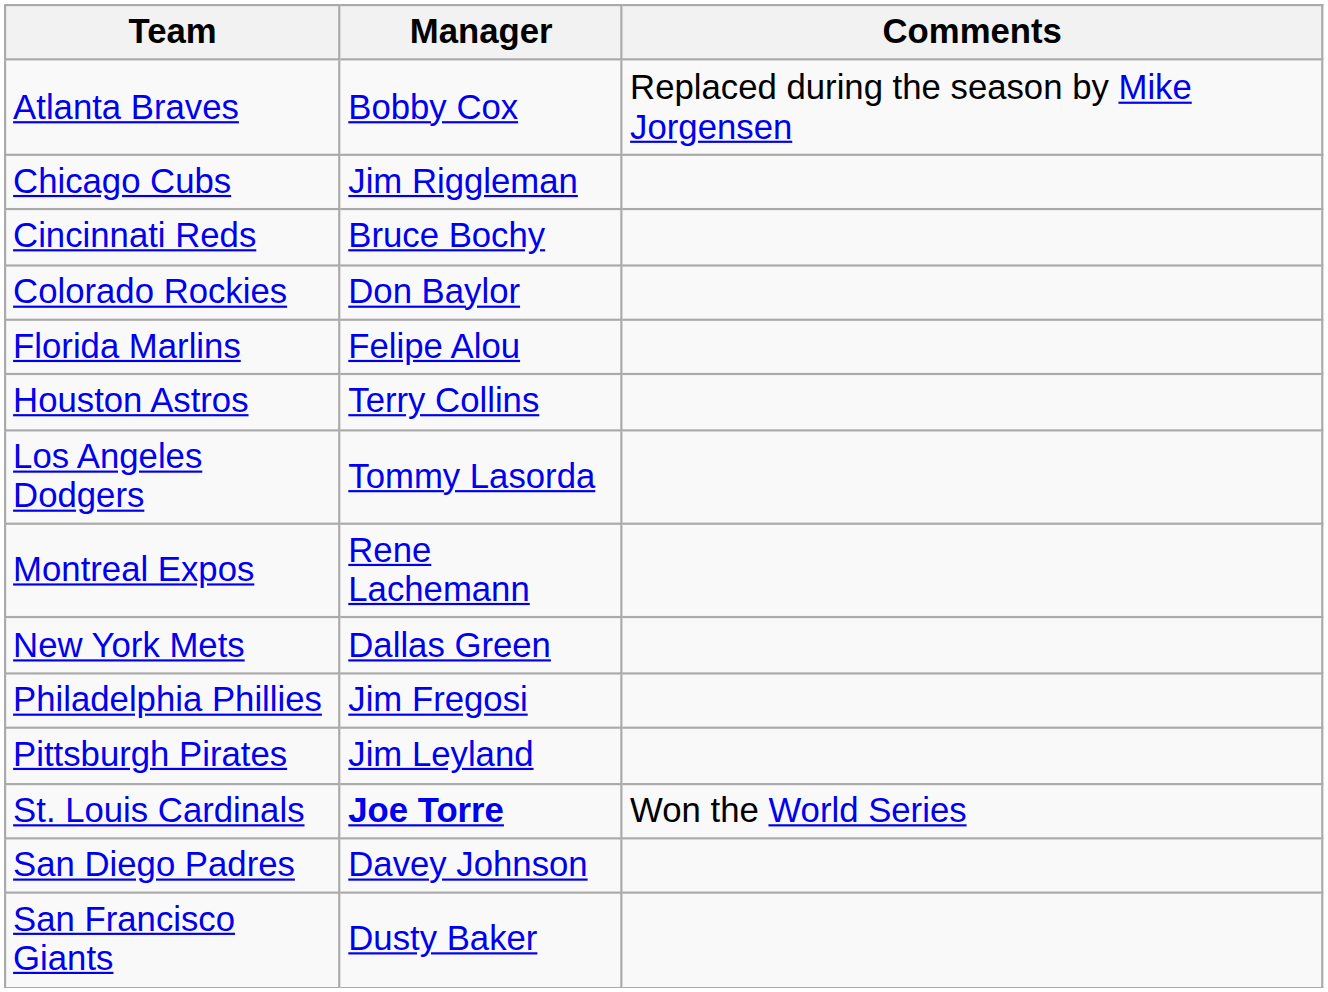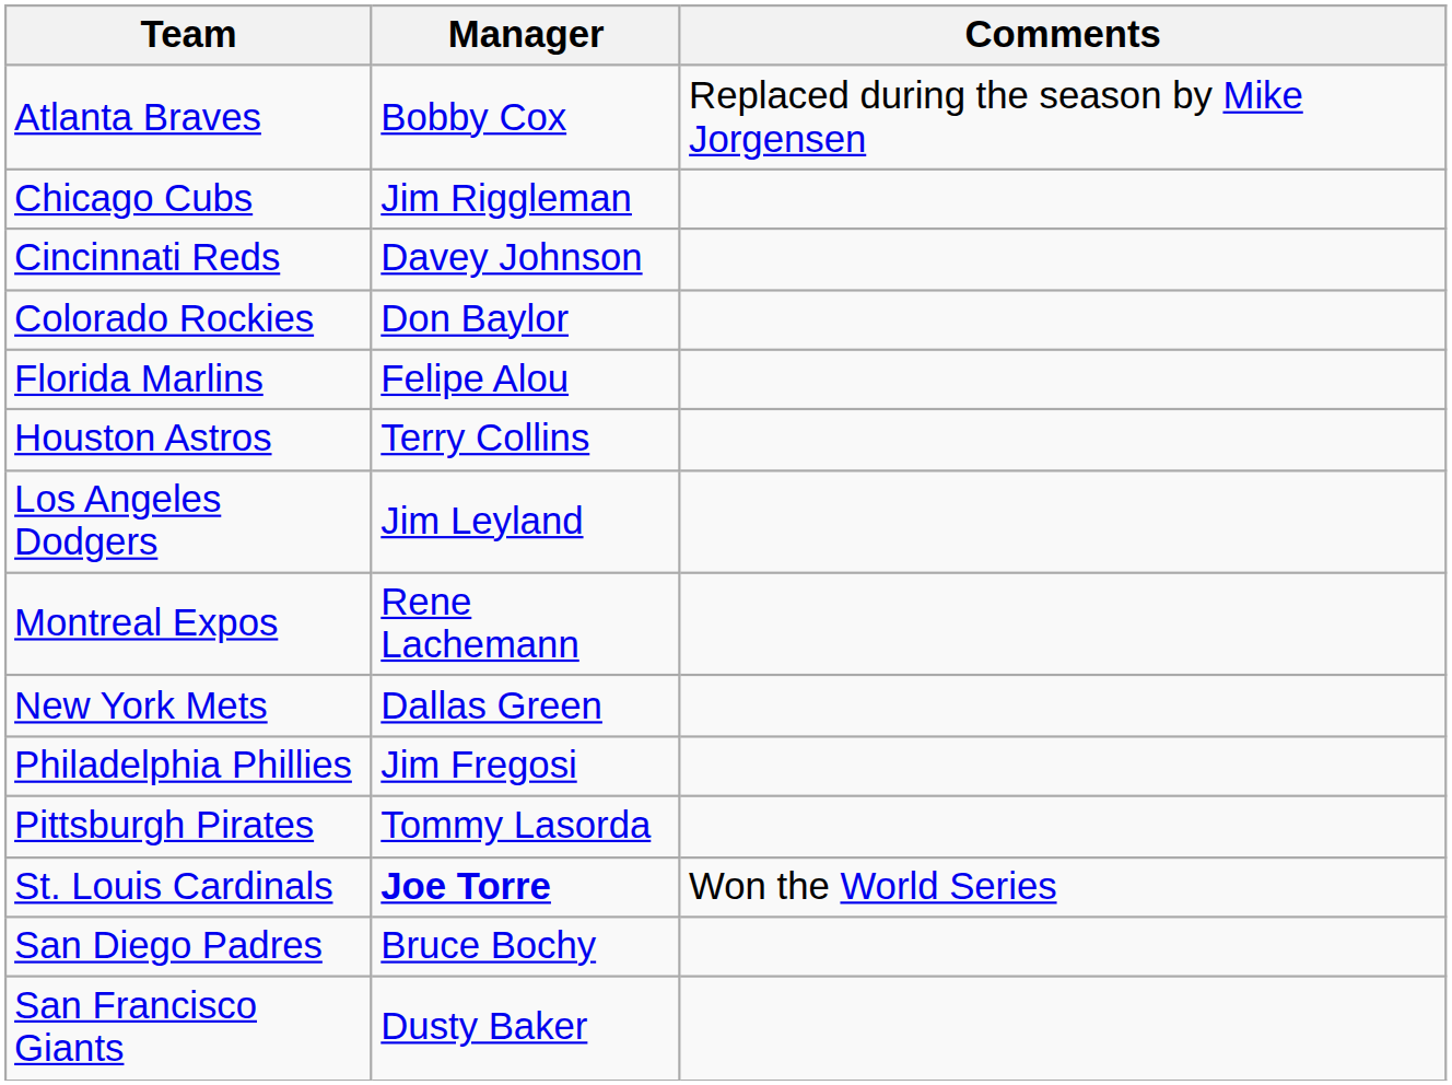 <table class="wikitable">
 <tr>
 <th bgcolor="#DDDDFF">Team</th>
 <th bgcolor="#DDDDFF">Manager</th>
 <th bgcolor="#DDDDFF">Comments</th>
 </tr>
 <tr>
 <td><a href='#'>Atlanta Braves</a></td>
 <td><a href='#'>Bobby Cox</a></td>
 <td>Replaced during the season by <a href='#'>Mike Jorgensen</a></td>
 </tr>
 <tr>
 <td><a href='#'>Chicago Cubs</a></td>
 <td><a href='#'>Jim Riggleman</a></td>
 <td></td>
 </tr>
 <tr>
 <td><a href='#'>Cincinnati Reds</a></td>
-<td><a href='#'>Bruce Bochy</a></td>
+<td><a href='#'>Davey Johnson</a></td>
 <td></td>
 </tr>
 <tr>
 <td><a href='#'>Colorado Rockies</a></td>
 <td><a href='#'>Don Baylor</a></td>
 <td></td>
 </tr>
 <tr>
 <td><a href='#'>Florida Marlins</a></td>
 <td><a href='#'>Felipe Alou</a></td>
 <td></td>
 </tr>
 <tr>
 <td><a href='#'>Houston Astros</a></td>
 <td><a href='#'>Terry Collins</a></td>
 <td></td>
 </tr>
 <tr>
 <td><a href='#'>Los Angeles Dodgers</a></td>
-<td><a href='#'>Tommy Lasorda</a></td>
+<td><a href='#'>Jim Leyland</a></td>
 <td></td>
 </tr>
 <tr>
 <td><a href='#'>Montreal Expos</a></td>
 <td><a href='#'>Rene Lachemann</a></td>
 <td></td>
 </tr>
 <tr>
 <td><a href='#'>New York Mets</a></td>
 <td><a href='#'>Dallas Green</a></td>
 <td></td>
 </tr>
 <tr>
 <td><a href='#'>Philadelphia Phillies</a></td>
 <td><a href='#'>Jim Fregosi</a></td>
 <td></td>
 </tr>
 <tr>
 <td><a href='#'>Pittsburgh Pirates</a></td>
-<td><a href='#'>Jim Leyland</a></td>
+<td><a href='#'>Tommy Lasorda</a></td>
 <td></td>
 </tr>
 <tr>
 <td><a href='#'>St. Louis Cardinals</a></td>
 <td><strong><a href='#'>Joe Torre</a></strong></td>
 <td>Won the <a href='#'>World Series</a></td>
 </tr>
 <tr>
 <td><a href='#'>San Diego Padres</a></td>
-<td><a href='#'>Davey Johnson</a></td>
+<td><a href='#'>Bruce Bochy</a></td>
 <td></td>
 </tr>
 <tr>
 <td><a href='#'>San Francisco Giants</a></td>
 <td><a href='#'>Dusty Baker</a></td>
 <td></td>
 </tr>
 </table>
